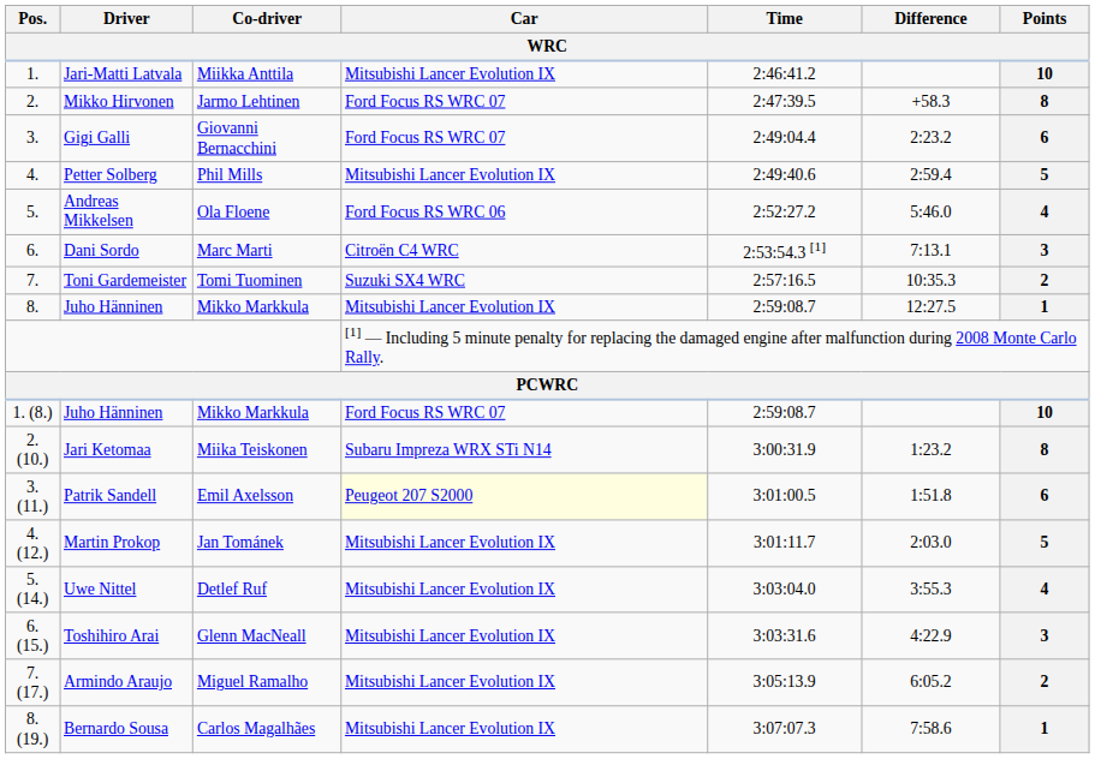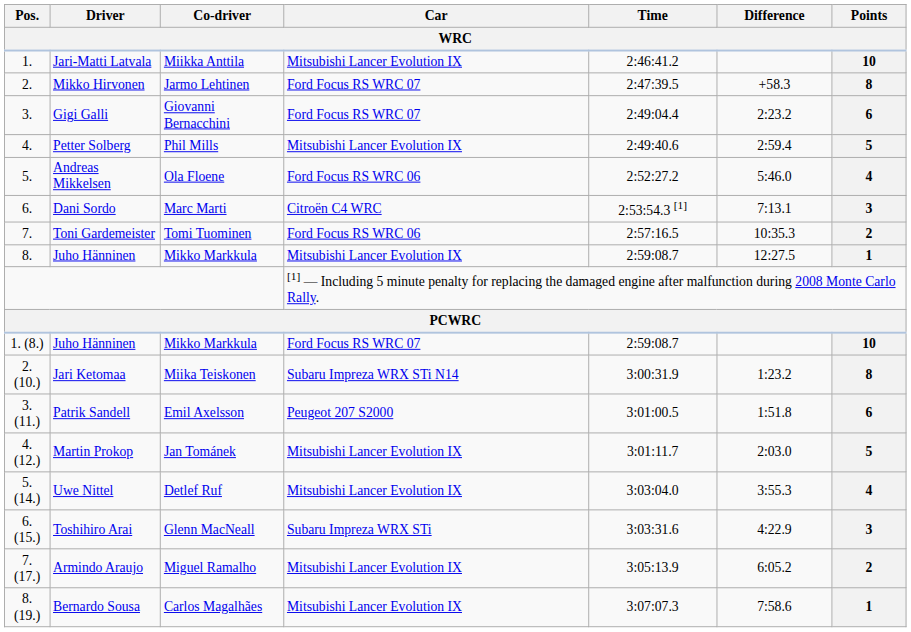 <table class="wikitable" style="text-align: center; font-size: 90%; max-width: 950px;">
 <tr>
 <th>Pos.</th>
 <th>Driver</th>
 <th>Co-driver</th>
 <th>Car</th>
 <th>Time</th>
 <th>Difference</th>
 <th>Points</th>
 </tr>
 <tr>
 <th colspan="7" style="border-bottom: 2px solid LightSteelBlue;">WRC</th>
 </tr>
 <tr>
 <td>1.</td>
 <td align="left"> <a href='#'>Jari-Matti Latvala</a></td>
 <td align="left"> <a href='#'>Miikka Anttila</a></td>
 <td align="left"><a href='#'>Mitsubishi Lancer Evolution IX</a></td>
 <td>2:46:41.2</td>
 <td></td>
 <th>10</th>
 </tr>
 <tr>
 <td>2.</td>
 <td align="left"> <a href='#'>Mikko Hirvonen</a></td>
 <td align="left"> <a href='#'>Jarmo Lehtinen</a></td>
 <td align="left"><a href='#'>Ford Focus RS WRC 07</a></td>
 <td>2:47:39.5</td>
 <td>+58.3</td>
 <th>8</th>
 </tr>
 <tr>
 <td>3.</td>
 <td align="left"> <a href='#'>Gigi Galli</a></td>
 <td align="left"> <a href='#'>Giovanni Bernacchini</a></td>
 <td align="left"><a href='#'>Ford Focus RS WRC 07</a></td>
 <td>2:49:04.4</td>
 <td>2:23.2</td>
 <th>6</th>
 </tr>
 <tr>
 <td>4.</td>
 <td align="left"> <a href='#'>Petter Solberg</a></td>
 <td align="left"> <a href='#'>Phil Mills</a></td>
 <td align="left"><a href='#'>Mitsubishi Lancer Evolution IX</a></td>
 <td>2:49:40.6</td>
 <td>2:59.4</td>
 <th>5</th>
 </tr>
 <tr>
 <td>5.</td>
 <td align="left"> <a href='#'>Andreas Mikkelsen</a></td>
 <td align="left"> <a href='#'>Ola Floene</a></td>
 <td align="left"><a href='#'>Ford Focus RS WRC 06</a></td>
 <td>2:52:27.2</td>
 <td>5:46.0</td>
 <th>4</th>
 </tr>
 <tr>
 <td>6.</td>
 <td align="left"> <a href='#'>Dani Sordo</a></td>
 <td align="left"> <a href='#'>Marc Marti</a></td>
 <td align="left"><a href='#'>Citroën C4 WRC</a></td>
 <td>2:53:54.3 <sup>[1]</sup></td>
 <td>7:13.1</td>
 <th>3</th>
 </tr>
 <tr>
 <td>7.</td>
 <td align="left"> <a href='#'>Toni Gardemeister</a></td>
 <td align="left"> <a href='#'>Tomi Tuominen</a></td>
-<td align="left"><a href='#'>Suzuki SX4 WRC</a></td>
+<td align="left"><a href='#'>Ford Focus RS WRC 06</a></td>
 <td>2:57:16.5</td>
 <td>10:35.3</td>
 <th>2</th>
 </tr>
 <tr>
 <td>8.</td>
 <td align="left"> <a href='#'>Juho Hänninen</a></td>
 <td align="left"> <a href='#'>Mikko Markkula</a></td>
 <td align="left"><a href='#'>Mitsubishi Lancer Evolution IX</a></td>
 <td>2:59:08.7</td>
 <td>12:27.5</td>
 <th>1</th>
 </tr>
 <tr>
 <td colspan="3"></td>
 <td colspan="4" align="left"><sup>[1]</sup> — Including 5 minute penalty for replacing the damaged engine after malfunction during <a href='#'>2008 Monte Carlo Rally</a>.</td>
 </tr>
 <tr>
 <th colspan="7" style="border-bottom: 2px solid LightSteelBlue;">PCWRC</th>
 </tr>
 <tr>
 <td>1. (8.)</td>
 <td align="left"> <a href='#'>Juho Hänninen</a></td>
 <td align="left"> <a href='#'>Mikko Markkula</a></td>
 <td align="left"><a href='#'>Ford Focus RS WRC 07</a></td>
 <td>2:59:08.7</td>
 <td></td>
 <th>10</th>
 </tr>
 <tr>
 <td>2. (10.)</td>
 <td align="left"> <a href='#'>Jari Ketomaa</a></td>
 <td align="left"> <a href='#'>Miika Teiskonen</a></td>
 <td align="left"><a href='#'>Subaru Impreza WRX STi N14</a></td>
 <td>3:00:31.9</td>
 <td>1:23.2</td>
 <th>8</th>
 </tr>
 <tr>
 <td>3. (11.)</td>
 <td align="left"> <a href='#'>Patrik Sandell</a></td>
 <td align="left"> <a href='#'>Emil Axelsson</a></td>
-<td align="left" style="background: lightyellow;"><a href='#'>Peugeot 207 S2000</a></td>
+<td align="left"><a href='#'>Peugeot 207 S2000</a></td>
 <td>3:01:00.5</td>
 <td>1:51.8</td>
 <th>6</th>
 </tr>
 <tr>
 <td>4. (12.)</td>
 <td align="left"> <a href='#'>Martin Prokop</a></td>
 <td align="left"> <a href='#'>Jan Tománek</a></td>
 <td align="left"><a href='#'>Mitsubishi Lancer Evolution IX</a></td>
 <td>3:01:11.7</td>
 <td>2:03.0</td>
 <th>5</th>
 </tr>
 <tr>
 <td>5. (14.)</td>
 <td align="left"> <a href='#'>Uwe Nittel</a></td>
 <td align="left"> <a href='#'>Detlef Ruf</a></td>
 <td align="left"><a href='#'>Mitsubishi Lancer Evolution IX</a></td>
 <td>3:03:04.0</td>
 <td>3:55.3</td>
 <th>4</th>
 </tr>
 <tr>
 <td>6. (15.)</td>
 <td align="left"> <a href='#'>Toshihiro Arai</a></td>
 <td align="left"> <a href='#'>Glenn MacNeall</a></td>
-<td align="left"><a href='#'>Mitsubishi Lancer Evolution IX</a></td>
+<td align="left"><a href='#'>Subaru Impreza WRX STi</a></td>
 <td>3:03:31.6</td>
 <td>4:22.9</td>
 <th>3</th>
 </tr>
 <tr>
 <td>7. (17.)</td>
 <td align="left"> <a href='#'>Armindo Araujo</a></td>
 <td align="left"> <a href='#'>Miguel Ramalho</a></td>
 <td align="left"><a href='#'>Mitsubishi Lancer Evolution IX</a></td>
 <td>3:05:13.9</td>
 <td>6:05.2</td>
 <th>2</th>
 </tr>
 <tr>
 <td>8. (19.)</td>
 <td align="left"> <a href='#'>Bernardo Sousa</a></td>
 <td align="left"> <a href='#'>Carlos Magalhães</a></td>
 <td align="left"><a href='#'>Mitsubishi Lancer Evolution IX</a></td>
 <td>3:07:07.3</td>
 <td>7:58.6</td>
 <th>1</th>
 </tr>
 </table>
